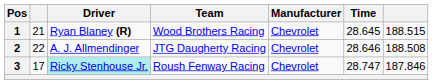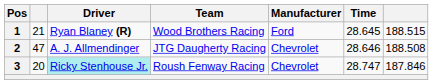 <table class="wikitable" style="font-size:95%">
 <tr>
 <th>Pos</th>
 <th></th>
 <th>Driver</th>
 <th>Team</th>
 <th>Manufacturer</th>
 <th>Time</th>
 <th></th>
 </tr>
 <tr>
 <th>1</th>
 <td>21</td>
 <td><a href='#'>Ryan Blaney</a> <strong>(R)</strong></td>
 <td><a href='#'>Wood Brothers Racing</a></td>
-<td><a href='#'>Chevrolet</a></td>
+<td><a href='#'>Ford</a></td>
 <td>28.645</td>
 <td>188.515</td>
 </tr>
 <tr>
 <th>2</th>
-<td>22</td>
+<td>47</td>
 <td><a href='#'>A. J. Allmendinger</a></td>
 <td><a href='#'>JTG Daugherty Racing</a></td>
 <td><a href='#'>Chevrolet</a></td>
 <td>28.646</td>
 <td>188.508</td>
 </tr>
 <tr>
 <th>3</th>
-<td>17</td>
+<td>20</td>
 <td style="background: paleturquoise;"><a href='#'>Ricky Stenhouse Jr.</a></td>
 <td><a href='#'>Roush Fenway Racing</a></td>
 <td><a href='#'>Chevrolet</a></td>
 <td>28.747</td>
 <td>187.846</td>
 </tr>
 <tr>
 <th colspan="7"></th>
 </tr>
 </table>
